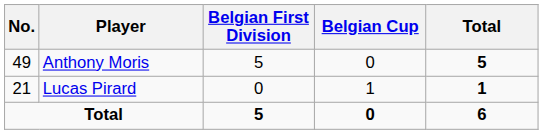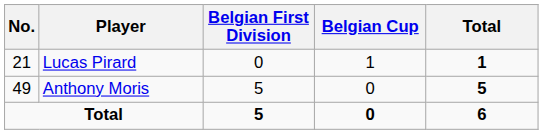 <table class="wikitable sortable" style="text-align:center">
 <tr>
 <th width="10">No.</th>
 <th width="150">Player</th>
 <th width="100"><a href='#'>Belgian First Division</a></th>
 <th width="100"><a href='#'>Belgian Cup</a></th>
 <th width="100">Total</th>
 </tr>
 <tr>
+<td>21</td>
+<td align="left"> <a href='#'>Lucas Pirard</a></td>
+<td>0</td>
+<td>1</td>
+<td><strong>1</strong></td>
+</tr>
+<tr>
 <td>49</td>
 <td align="left"> <a href='#'>Anthony Moris</a></td>
 <td>5</td>
 <td>0</td>
 <td><strong>5</strong></td>
-</tr>
-<tr>
-<td>21</td>
-<td align="left"> <a href='#'>Lucas Pirard</a></td>
-<td>0</td>
-<td>1</td>
-<td><strong>1</strong></td>
 </tr>
 <tr class="sortbottom">
 <td colspan="2"><strong>Total</strong></td>
 <td><strong>5</strong></td>
 <td><strong>0</strong></td>
 <td><strong>6</strong></td>
 </tr>
 </table>
